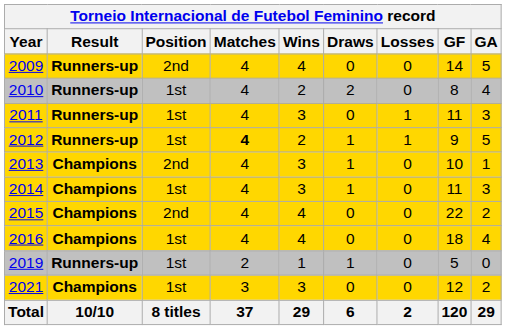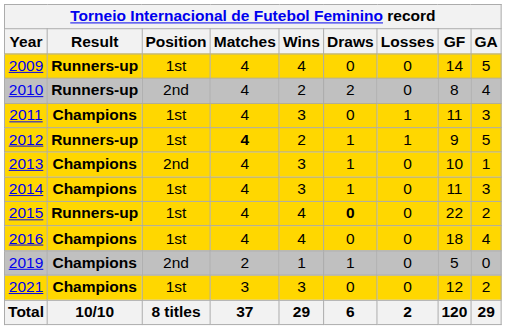 <table class="wikitable" style="text-align: center;">
 <tr>
 <th colspan=9> <a href='#'>Torneio Internacional de Futebol Feminino</a> record</th>
 </tr>
 <tr>
 <th>Year</th>
 <th>Result</th>
 <th>Position</th>
 <th>Matches</th>
 <th>Wins</th>
 <th>Draws</th>
 <th>Losses</th>
 <th>GF</th>
 <th>GA</th>
 </tr>
 <tr bgcolor=gold>
 <td> <a href='#'>2009</a></td>
 <td><strong>Runners-up</strong></td>
-<td>2nd</td>
+<td>1st</td>
 <td>4</td>
 <td>4</td>
 <td>0</td>
 <td>0</td>
 <td>14</td>
 <td>5</td>
 </tr>
 <tr bgcolor=silver>
 <td> <a href='#'>2010</a></td>
 <td><strong>Runners-up</strong></td>
-<td>1st</td>
+<td>2nd</td>
 <td>4</td>
 <td>2</td>
 <td>2</td>
 <td>0</td>
 <td>8</td>
 <td>4</td>
 </tr>
 <tr bgcolor=gold>
 <td> <a href='#'>2011</a></td>
-<td><strong>Runners-up</strong></td>
+<td><strong>Champions</strong></td>
 <td>1st</td>
 <td>4</td>
 <td>3</td>
 <td>0</td>
 <td>1</td>
 <td>11</td>
 <td>3</td>
 </tr>
 <tr bgcolor=gold>
 <td> <a href='#'>2012</a></td>
 <td><strong>Runners-up</strong></td>
 <td>1st</td>
 <td><strong>4</strong></td>
 <td>2</td>
 <td>1</td>
 <td>1</td>
 <td>9</td>
 <td>5</td>
 </tr>
 <tr bgcolor=gold>
 <td> <a href='#'>2013</a></td>
 <td><strong>Champions</strong></td>
 <td>2nd</td>
 <td>4</td>
 <td>3</td>
 <td>1</td>
 <td>0</td>
 <td>10</td>
 <td>1</td>
 </tr>
 <tr bgcolor=gold>
 <td> <a href='#'>2014</a></td>
 <td><strong>Champions</strong></td>
 <td>1st</td>
 <td>4</td>
 <td>3</td>
 <td>1</td>
 <td>0</td>
 <td>11</td>
 <td>3</td>
 </tr>
 <tr bgcolor=gold>
 <td> <a href='#'>2015</a></td>
-<td><strong>Champions</strong></td>
-<td>2nd</td>
+<td><strong>Runners-up</strong></td>
+<td>1st</td>
 <td>4</td>
 <td>4</td>
-<td>0</td>
+<td><strong>0</strong></td>
 <td>0</td>
 <td>22</td>
 <td>2</td>
 </tr>
 <tr bgcolor=gold>
 <td> <a href='#'>2016</a></td>
 <td><strong>Champions</strong></td>
 <td>1st</td>
 <td>4</td>
 <td>4</td>
 <td>0</td>
 <td>0</td>
 <td>18</td>
 <td>4</td>
 </tr>
 <tr bgcolor=silver>
 <td> <a href='#'>2019</a></td>
-<td><strong>Runners-up</strong></td>
-<td>1st</td>
+<td><strong>Champions</strong></td>
+<td>2nd</td>
 <td>2</td>
 <td>1</td>
 <td>1</td>
 <td>0</td>
 <td>5</td>
 <td>0</td>
 </tr>
 <tr bgcolor=gold>
 <td> <a href='#'>2021</a></td>
 <td><strong>Champions</strong></td>
 <td>1st</td>
 <td>3</td>
 <td>3</td>
 <td>0</td>
 <td>0</td>
 <td>12</td>
 <td>2</td>
 </tr>
 <tr>
 <th>Total</th>
 <th>10/10</th>
 <th>8 titles</th>
 <th>37</th>
 <th>29</th>
 <th>6</th>
 <th>2</th>
 <th>120</th>
 <th>29</th>
 </tr>
 </table>
